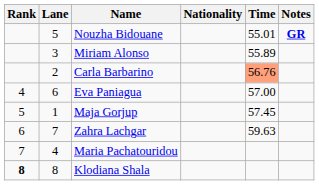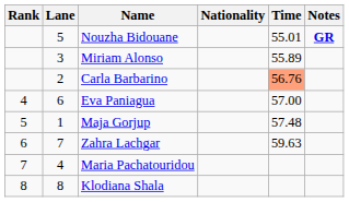 <table class="wikitable sortable" style="text-align:center">
 <tr>
 <th>Rank</th>
 <th>Lane</th>
 <th>Name</th>
 <th>Nationality</th>
 <th>Time</th>
 <th>Notes</th>
 </tr>
 <tr>
 <td></td>
 <td>5</td>
 <td align=left><a href='#'>Nouzha Bidouane</a></td>
 <td align=left></td>
 <td>55.01</td>
 <td><strong><a href='#'>GR</a></strong></td>
 </tr>
 <tr>
 <td></td>
 <td>3</td>
 <td align=left><a href='#'>Miriam Alonso</a></td>
 <td align=left></td>
 <td>55.89</td>
 <td></td>
 </tr>
 <tr>
 <td></td>
 <td>2</td>
 <td align=left><a href='#'>Carla Barbarino</a></td>
 <td align=left></td>
 <td style="background: lightsalmon;">56.76</td>
 <td></td>
 </tr>
 <tr>
 <td>4</td>
 <td>6</td>
 <td align=left><a href='#'>Eva Paniagua</a></td>
 <td align=left></td>
 <td>57.00</td>
 <td></td>
 </tr>
 <tr>
 <td>5</td>
 <td>1</td>
 <td align=left><a href='#'>Maja Gorjup</a></td>
 <td align=left></td>
-<td>57.45</td>
+<td>57.48</td>
 <td></td>
 </tr>
 <tr>
 <td>6</td>
 <td>7</td>
 <td align=left><a href='#'>Zahra Lachgar</a></td>
 <td align=left></td>
 <td>59.63</td>
 <td></td>
 </tr>
 <tr>
 <td>7</td>
 <td>4</td>
 <td align=left><a href='#'>Maria Pachatouridou</a></td>
 <td align=left></td>
 <td></td>
 <td></td>
 </tr>
 <tr>
-<td><strong>8</strong></td>
+<td>8</td>
 <td>8</td>
 <td align=left><a href='#'>Klodiana Shala</a></td>
 <td align=left></td>
 <td></td>
 <td></td>
 </tr>
 </table>
